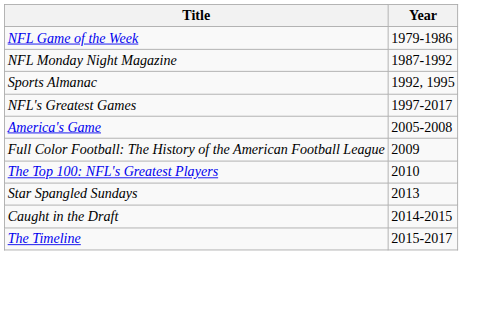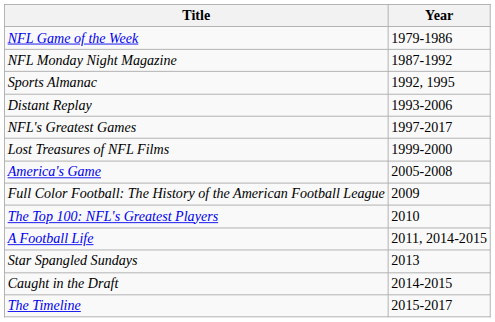 <table class="wikitable mw-collapsible">
 <tr>
 <th>Title</th>
 <th>Year</th>
 </tr>
 <tr>
 <td><em><a href='#'>NFL Game of the Week</a></em></td>
 <td>1979-1986</td>
 </tr>
 <tr>
 <td><em>NFL Monday Night Magazine</em></td>
 <td>1987-1992</td>
 </tr>
 <tr>
 <td><em>Sports Almanac</em></td>
 <td>1992, 1995</td>
 </tr>
 <tr>
+<td><em>Distant Replay</em></td>
+<td>1993-2006</td>
+</tr>
+<tr>
 <td><em>NFL's Greatest Games</em></td>
 <td>1997-2017</td>
+</tr>
+<tr>
+<td><em>Lost Treasures of NFL Films</em></td>
+<td>1999-2000</td>
 </tr>
 <tr>
 <td><em><a href='#'>America's Game</a></em></td>
 <td>2005-2008</td>
 </tr>
 <tr>
 <td><em>Full Color Football: The History of the American Football League</em></td>
 <td>2009</td>
 </tr>
 <tr>
 <td><em><a href='#'>The Top 100: NFL's Greatest Players</a></em></td>
 <td>2010</td>
 </tr>
 <tr>
+<td><em><a href='#'>A Football Life</a></em></td>
+<td>2011, 2014-2015</td>
+</tr>
+<tr>
 <td><em>Star Spangled Sundays</em></td>
 <td>2013</td>
 </tr>
 <tr>
 <td><em>Caught in the Draft</em></td>
 <td>2014-2015</td>
 </tr>
 <tr>
 <td><em><a href='#'>The Timeline</a></em></td>
 <td>2015-2017</td>
 </tr>
 </table>
